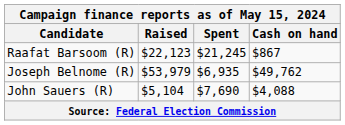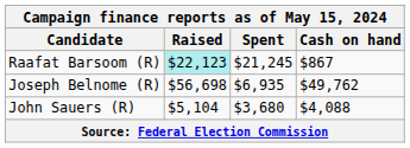 <table class="wikitable sortable">
 <tr>
 <th colspan=4>Campaign finance reports as of May 15, 2024</th>
 </tr>
 <tr style="text-align:center;">
 <th>Candidate</th>
 <th>Raised</th>
 <th>Spent</th>
 <th>Cash on hand</th>
 </tr>
 <tr>
 <td>Raafat Barsoom (R)</td>
-<td>$22,123</td>
+<td style="background: paleturquoise;">$22,123</td>
 <td>$21,245</td>
 <td>$867</td>
 </tr>
 <tr>
 <td>Joseph Belnome (R)</td>
-<td>$53,979</td>
+<td>$56,698</td>
 <td>$6,935</td>
 <td>$49,762</td>
 </tr>
 <tr>
 <td>John Sauers (R)</td>
 <td>$5,104</td>
-<td>$7,690</td>
+<td>$3,680</td>
 <td>$4,088</td>
 </tr>
 <tr>
 <th colspan="4"><small>Source: <a href='#'>Federal Election Commission</a></small></th>
 </tr>
 </table>
